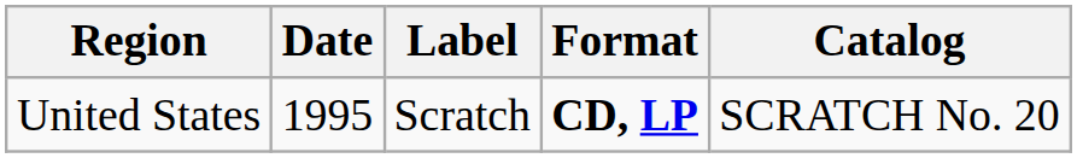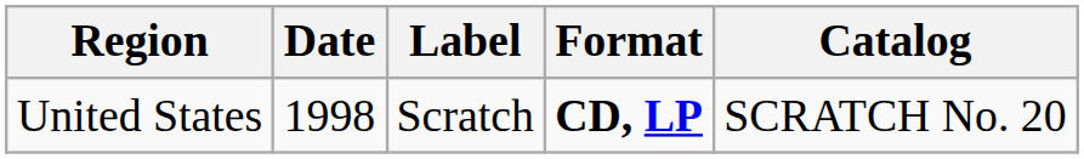 <table class="wikitable">
 <tr>
 <th>Region</th>
 <th>Date</th>
 <th>Label</th>
 <th>Format</th>
 <th>Catalog</th>
 </tr>
 <tr>
 <td>United States</td>
-<td>1995</td>
+<td>1998</td>
 <td>Scratch</td>
 <td><strong>CD, <a href='#'>LP</a></strong></td>
 <td>SCRATCH No. 20</td>
 </tr>
 </table>
